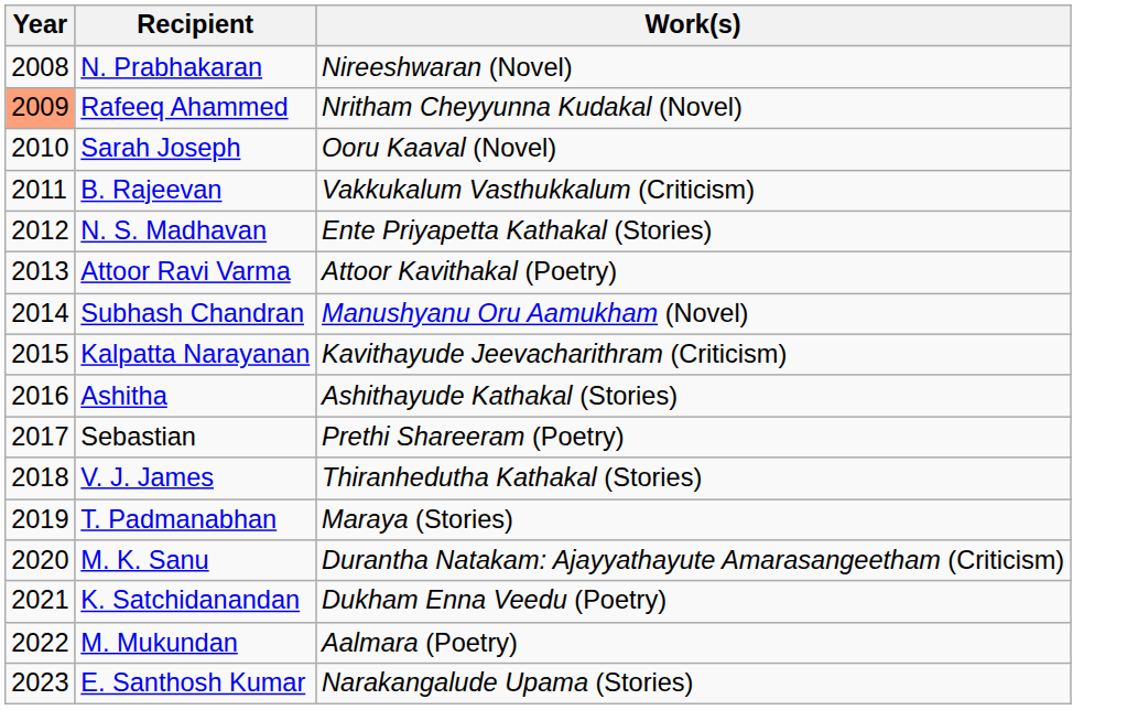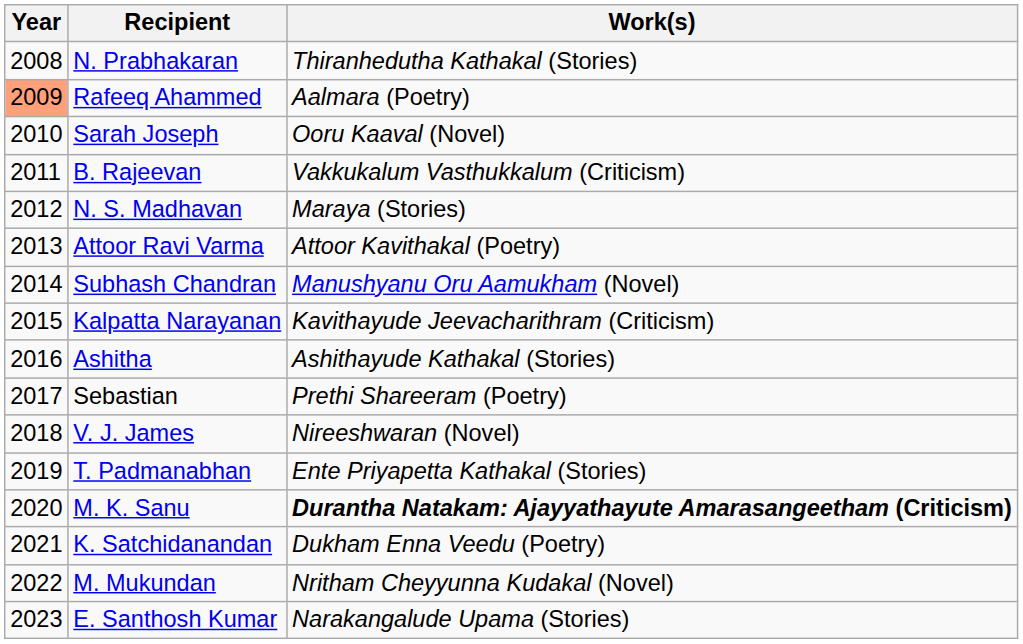 <table class="wikitable">
 <tr>
 <th>Year</th>
 <th>Recipient</th>
 <th>Work(s)</th>
 </tr>
 <tr>
 <td>2008</td>
 <td><a href='#'>N. Prabhakaran</a></td>
-<td><em>Nireeshwaran</em> (Novel)</td>
+<td><em>Thiranhedutha Kathakal</em> (Stories)</td>
 </tr>
 <tr>
 <td style="background: lightsalmon;">2009</td>
 <td><a href='#'>Rafeeq Ahammed</a></td>
-<td><em>Nritham Cheyyunna Kudakal</em> (Novel)</td>
+<td><em>Aalmara</em> (Poetry)</td>
 </tr>
 <tr>
 <td>2010</td>
 <td><a href='#'>Sarah Joseph</a></td>
 <td><em>Ooru Kaaval</em> (Novel)</td>
 </tr>
 <tr>
 <td>2011</td>
 <td><a href='#'>B. Rajeevan</a></td>
 <td><em>Vakkukalum Vasthukkalum</em> (Criticism)</td>
 </tr>
 <tr>
 <td>2012</td>
 <td><a href='#'>N. S. Madhavan</a></td>
-<td><em>Ente Priyapetta Kathakal</em> (Stories)</td>
+<td><em>Maraya</em> (Stories)</td>
 </tr>
 <tr>
 <td>2013</td>
 <td><a href='#'>Attoor Ravi Varma</a></td>
 <td><em>Attoor Kavithakal</em> (Poetry)</td>
 </tr>
 <tr>
 <td>2014</td>
 <td><a href='#'>Subhash Chandran</a></td>
 <td><em><a href='#'>Manushyanu Oru Aamukham</a></em> (Novel)</td>
 </tr>
 <tr>
 <td>2015</td>
 <td><a href='#'>Kalpatta Narayanan</a></td>
 <td><em>Kavithayude Jeevacharithram</em> (Criticism)</td>
 </tr>
 <tr>
 <td>2016</td>
 <td><a href='#'>Ashitha</a></td>
 <td><em>Ashithayude Kathakal</em> (Stories)</td>
 </tr>
 <tr>
 <td>2017</td>
 <td>Sebastian</td>
 <td><em>Prethi Shareeram</em> (Poetry)</td>
 </tr>
 <tr>
 <td>2018</td>
 <td><a href='#'>V. J. James</a></td>
-<td><em>Thiranhedutha Kathakal</em> (Stories)</td>
+<td><em>Nireeshwaran</em> (Novel)</td>
 </tr>
 <tr>
 <td>2019</td>
 <td><a href='#'>T. Padmanabhan</a></td>
-<td><em>Maraya</em> (Stories)</td>
+<td><em>Ente Priyapetta Kathakal</em> (Stories)</td>
 </tr>
 <tr>
 <td>2020</td>
 <td><a href='#'>M. K. Sanu</a></td>
-<td><em>Durantha Natakam: Ajayyathayute Amarasangeetham</em> (Criticism)</td>
+<td><strong><em>Durantha Natakam: Ajayyathayute Amarasangeetham</em> (Criticism)</strong></td>
 </tr>
 <tr>
 <td>2021</td>
 <td><a href='#'>K. Satchidanandan</a></td>
 <td><em>Dukham Enna Veedu</em> (Poetry)</td>
 </tr>
 <tr>
 <td>2022</td>
 <td><a href='#'>M. Mukundan</a></td>
-<td><em>Aalmara</em> (Poetry)</td>
+<td><em>Nritham Cheyyunna Kudakal</em> (Novel)</td>
 </tr>
 <tr>
 <td>2023</td>
 <td><a href='#'>E. Santhosh Kumar</a></td>
 <td><em>Narakangalude Upama</em> (Stories)</td>
 </tr>
 </table>
